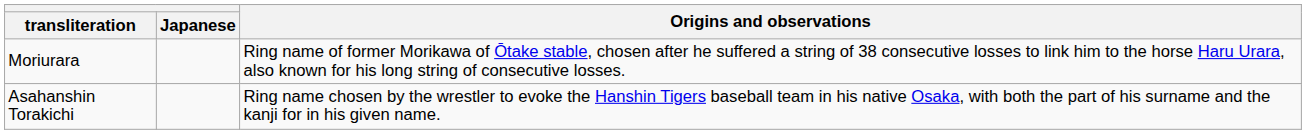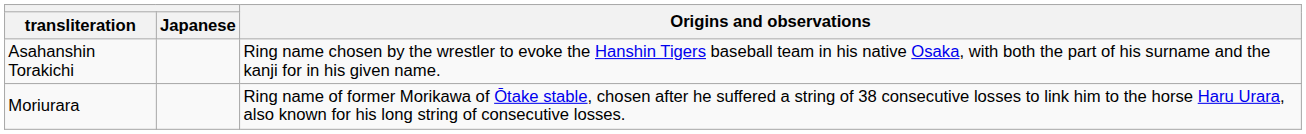 <table class="wikitable">
 <tr>
 <th colspan="2"></th>
 <th rowspan="2">Origins and observations</th>
 </tr>
 <tr>
 <th> transliteration</th>
 <th>Japanese</th>
 </tr>
 <tr>
+<td>Asahanshin Torakichi</td>
+<td></td>
+<td>Ring name chosen by the wrestler to evoke the <a href='#'>Hanshin Tigers</a> baseball team in his native <a href='#'>Osaka</a>, with both the  part of his surname and the kanji for  in his given name.</td>
+</tr>
+<tr>
 <td>Moriurara</td>
 <td></td>
 <td>Ring name of former Morikawa of <a href='#'>Ōtake stable</a>, chosen after he suffered a string of 38 consecutive losses to link him to the horse <a href='#'>Haru Urara</a>, also known for his long string of consecutive losses.</td>
 </tr>
-<tr>
-<td>Asahanshin Torakichi</td>
-<td></td>
-<td>Ring name chosen by the wrestler to evoke the <a href='#'>Hanshin Tigers</a> baseball team in his native <a href='#'>Osaka</a>, with both the  part of his surname and the kanji for  in his given name.</td>
-</tr>
 </table>
